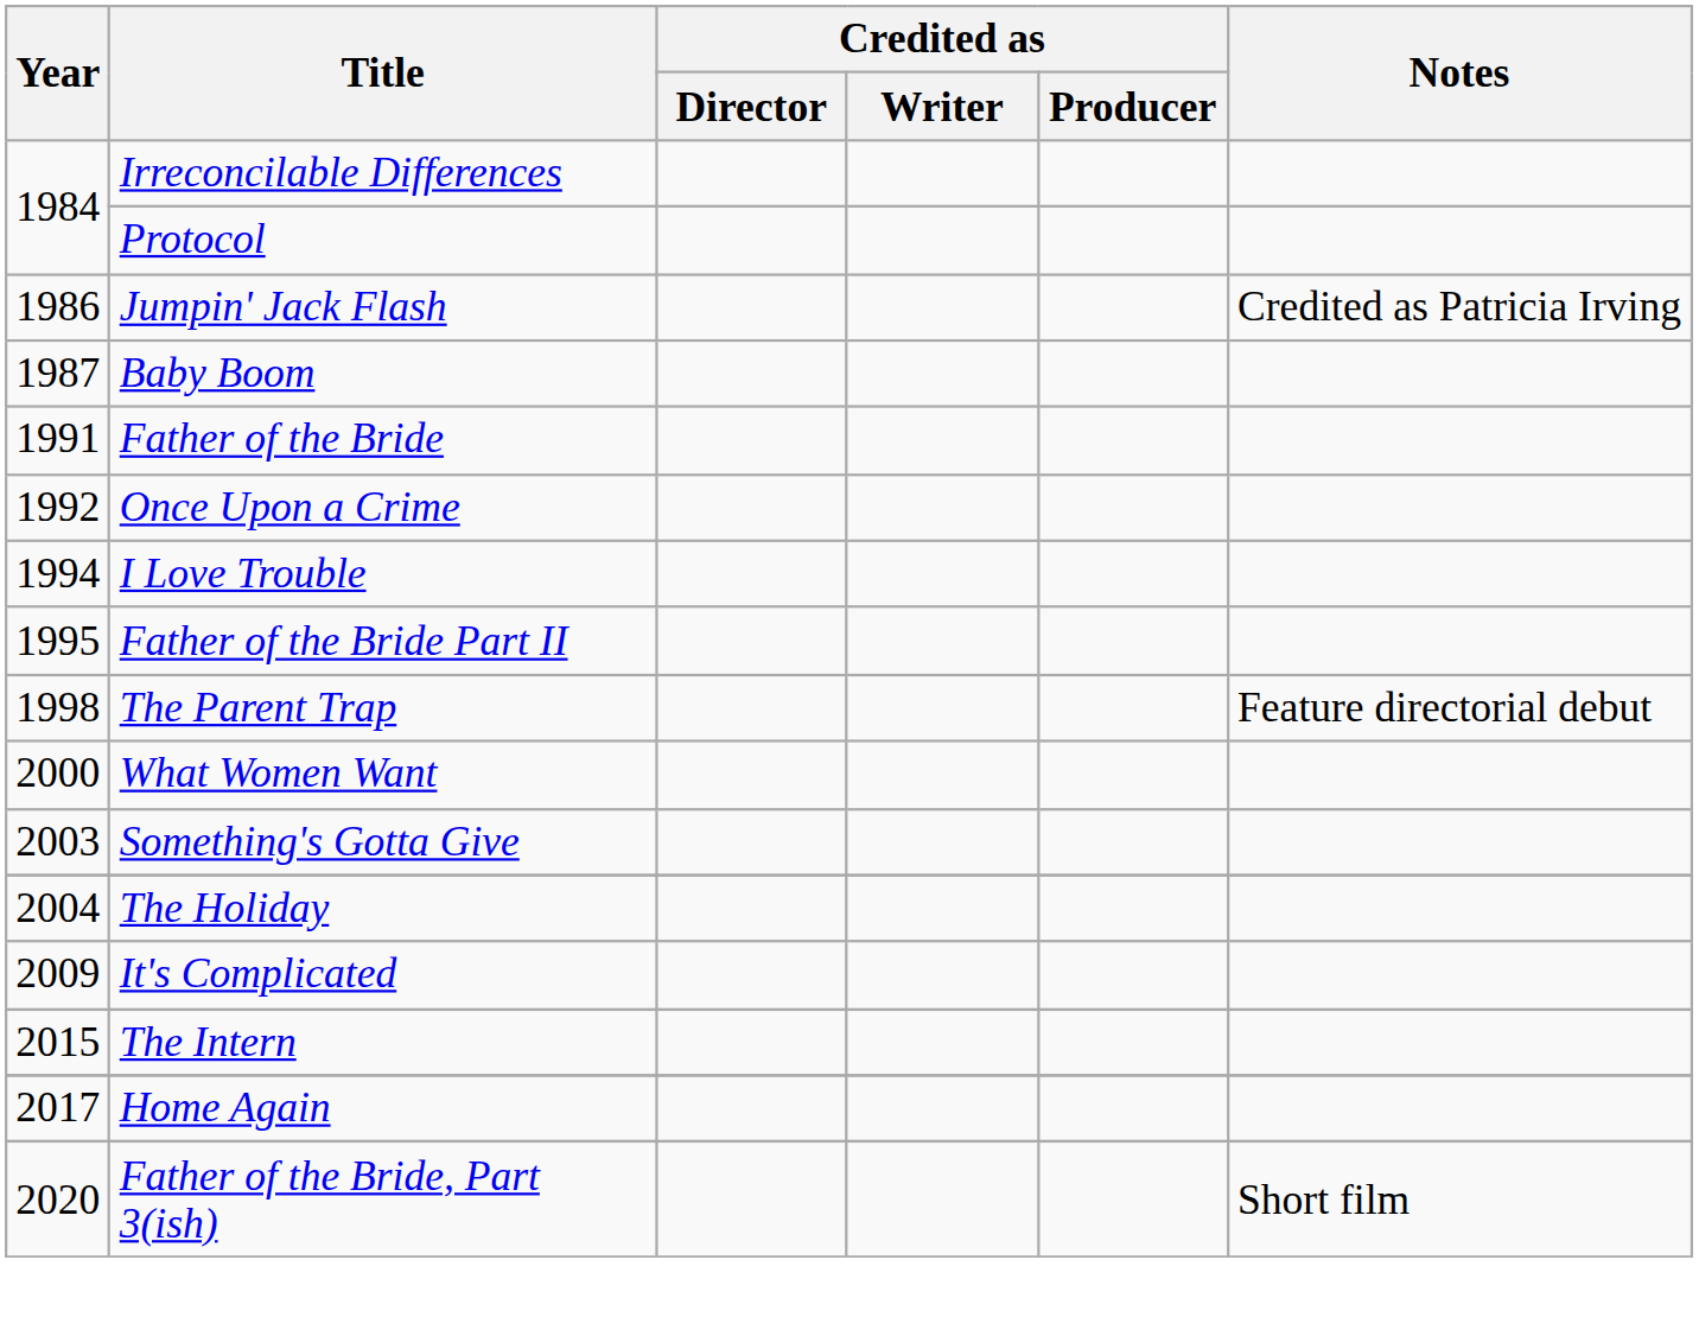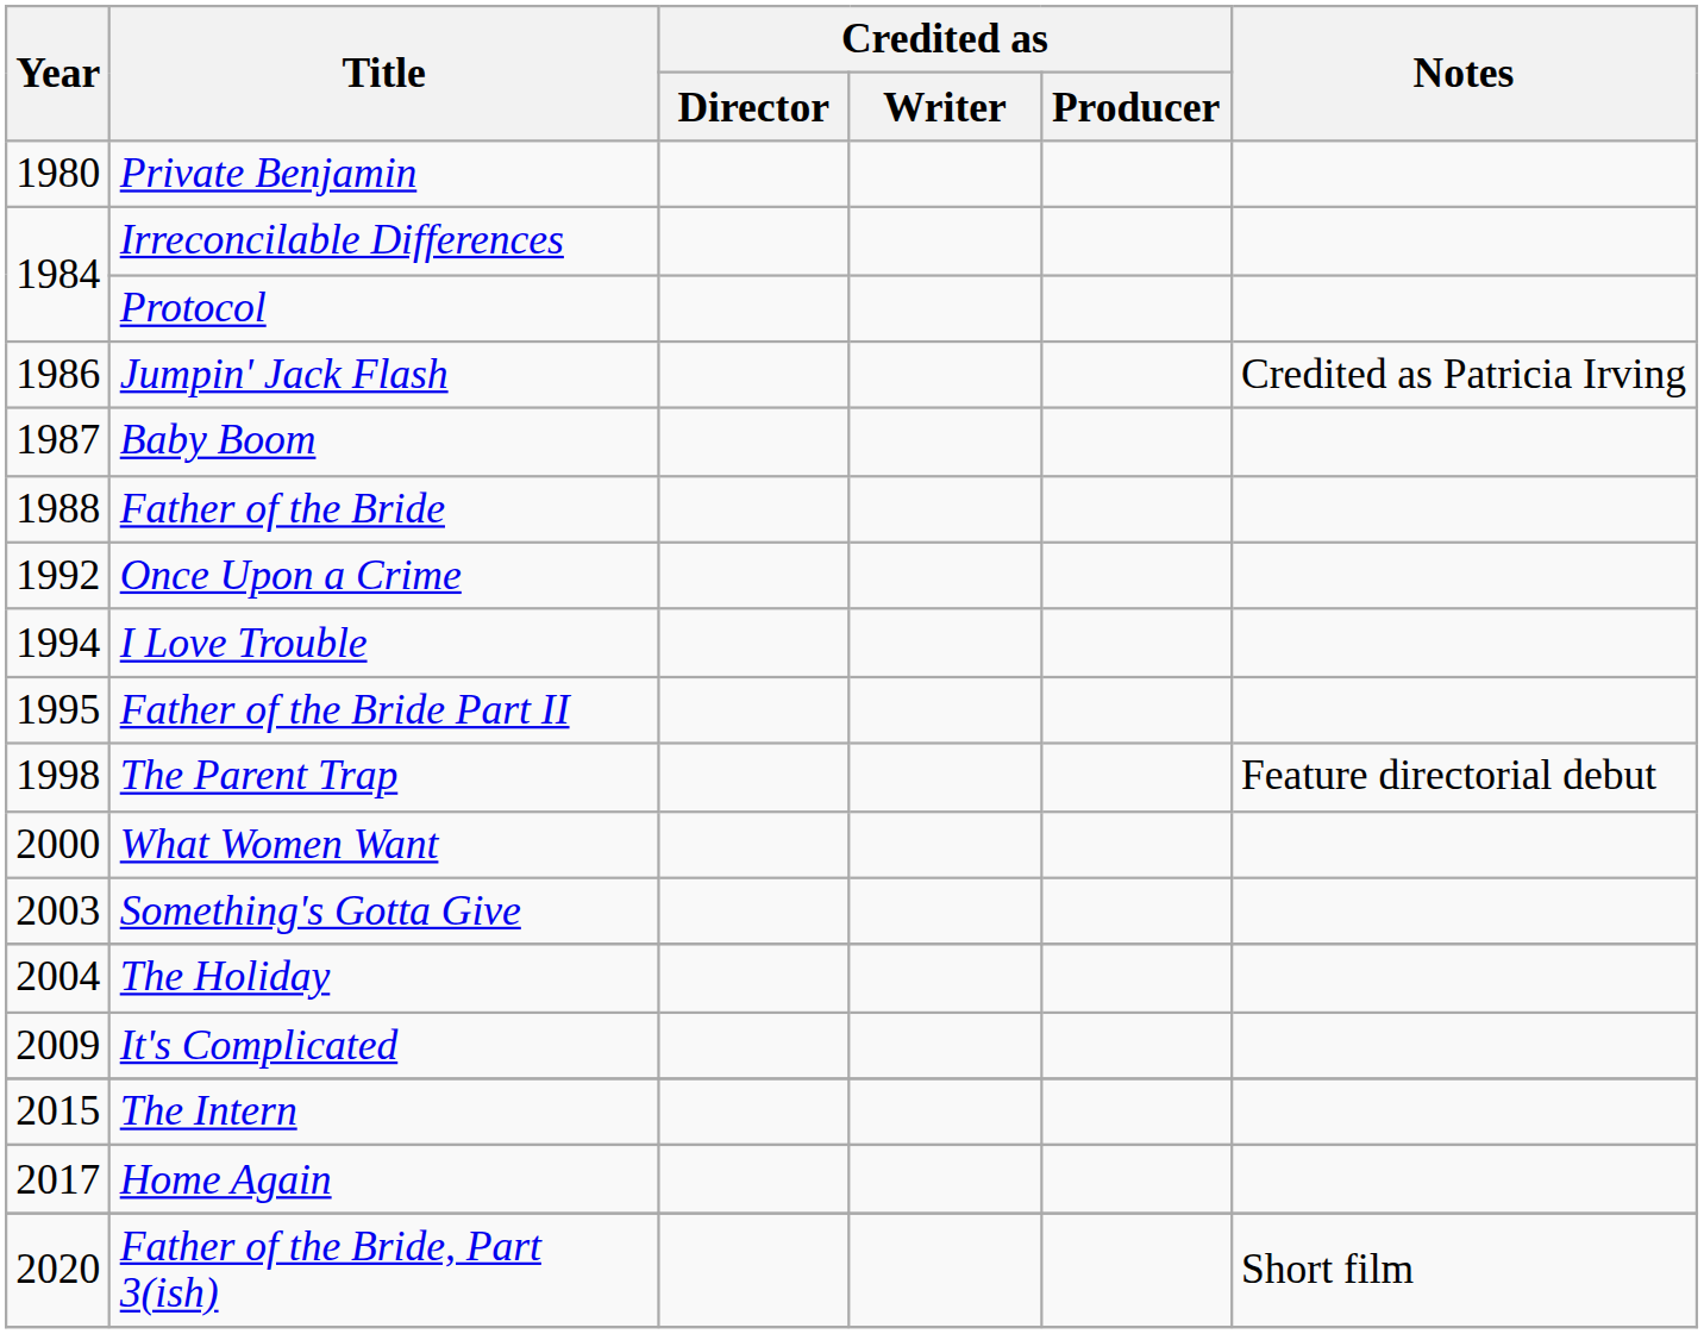 <table class="wikitable">
 <tr>
 <th rowspan="2">Year</th>
 <th rowspan="2" width="200">Title</th>
 <th colspan="3">Credited as</th>
 <th rowspan="2">Notes</th>
 </tr>
 <tr>
 <th width=65>Director</th>
 <th width=65>Writer</th>
 <th width=65>Producer</th>
+</tr>
+<tr align="center">
+<td align="center">1980</td>
+<td align="left"><em><a href='#'>Private Benjamin</a></em></td>
+<td></td>
+<td></td>
+<td></td>
+<td align="left"></td>
 </tr>
 <tr align="center">
 <td rowspan="2" align="center">1984</td>
 <td align="left"><em><a href='#'>Irreconcilable Differences</a></em></td>
 <td></td>
 <td></td>
 <td></td>
 <td></td>
 </tr>
 <tr align="center">
 <td align="left"><em><a href='#'>Protocol</a></em></td>
 <td></td>
 <td></td>
 <td></td>
 <td></td>
 </tr>
 <tr align="center">
 <td align="center">1986</td>
 <td align="left"><em><a href='#'>Jumpin' Jack Flash</a></em></td>
 <td></td>
 <td></td>
 <td></td>
 <td align="left">Credited as Patricia Irving</td>
 </tr>
 <tr align="center">
 <td align="center">1987</td>
 <td align="left"><em><a href='#'>Baby Boom</a></em></td>
 <td></td>
 <td></td>
 <td></td>
 <td align="left"></td>
 </tr>
 <tr align="center">
-<td align="center">1991</td>
+<td align="center">1988</td>
 <td align="left"><em><a href='#'>Father of the Bride</a></em></td>
 <td></td>
 <td></td>
 <td></td>
 <td></td>
 </tr>
 <tr align="center">
 <td align="center">1992</td>
 <td align="left"><em><a href='#'>Once Upon a Crime</a></em></td>
 <td></td>
 <td></td>
 <td></td>
 <td></td>
 </tr>
 <tr align="center">
 <td align="center">1994</td>
 <td align="left"><em><a href='#'>I Love Trouble</a></em></td>
 <td></td>
 <td></td>
 <td></td>
 <td></td>
 </tr>
 <tr align="center">
 <td align="center">1995</td>
 <td align="left"><em><a href='#'>Father of the Bride Part II</a></em></td>
 <td></td>
 <td></td>
 <td></td>
 <td></td>
 </tr>
 <tr align="center">
 <td align="center">1998</td>
 <td align="left"><em><a href='#'>The Parent Trap</a></em></td>
 <td></td>
 <td></td>
 <td></td>
 <td align="left">Feature directorial debut</td>
 </tr>
 <tr align="center">
 <td align="center">2000</td>
 <td align="left"><em><a href='#'>What Women Want</a></em></td>
 <td></td>
 <td></td>
 <td></td>
 <td align="left"></td>
 </tr>
 <tr align="center">
 <td align="center">2003</td>
 <td align="left"><em><a href='#'>Something's Gotta Give</a></em></td>
 <td></td>
 <td></td>
 <td></td>
 <td align="left"></td>
 </tr>
 <tr>
 </tr>
 <tr align="center">
 <td align="center">2004</td>
 <td align="left"><em><a href='#'>The Holiday</a></em></td>
 <td></td>
 <td></td>
 <td></td>
 <td></td>
 </tr>
 <tr align="center">
 <td align="center">2009</td>
 <td align="left"><em><a href='#'>It's Complicated</a></em></td>
 <td></td>
 <td></td>
 <td></td>
 <td align="left"></td>
 </tr>
 <tr>
 </tr>
 <tr align="center">
 <td align="center">2015</td>
 <td align="left"><em><a href='#'>The Intern</a></em></td>
 <td></td>
 <td></td>
 <td></td>
 <td align="left"></td>
 </tr>
 <tr>
 </tr>
 <tr align="center">
 <td align="center">2017</td>
 <td align="left"><em><a href='#'>Home Again</a></em></td>
 <td></td>
 <td></td>
 <td></td>
 <td align="left"></td>
 </tr>
 <tr>
 </tr>
 <tr align="center">
 <td align="center">2020</td>
 <td align="left"><em><a href='#'>Father of the Bride, Part 3(ish)</a></em></td>
 <td></td>
 <td></td>
 <td></td>
 <td align="left">Short film</td>
 </tr>
 <tr>
 </tr>
 </table>
